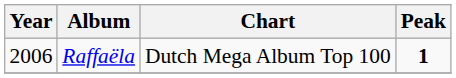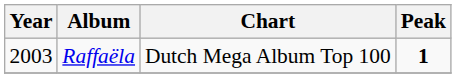 <table class="wikitable">
 <tr>
 <th align="left">Year</th>
 <th align="left">Album</th>
 <th align="left">Chart</th>
 <th align="left">Peak</th>
 </tr>
 <tr>
-<td align="left">2006</td>
+<td align="left">2003</td>
 <td align="left"><em><a href='#'>Raffaëla</a></em></td>
 <td align="left">Dutch Mega Album Top 100</td>
 <td align="center"><strong>1</strong></td>
 </tr>
 <tr>
 </tr>
 </table>
